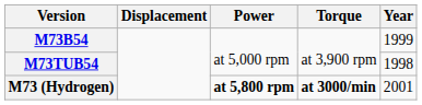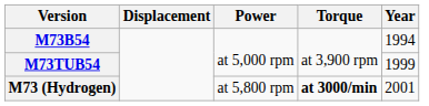 <table class= "wikitable sortable">
 <tr>
 <th>Version</th>
 <th>Displacement</th>
 <th>Power</th>
 <th>Torque</th>
 <th>Year</th>
 </tr>
 <tr>
 <th><a href='#'>M73B54</a></th>
 <td rowspan=3></td>
 <td rowspan=2> <br> at 5,000 rpm</td>
 <td rowspan=2> <br> at 3,900 rpm</td>
+<td>1994</td>
+</tr>
+<tr>
+<th><a href='#'>M73TUB54</a></th>
 <td>1999</td>
 </tr>
 <tr>
-<th><a href='#'>M73TUB54</a></th>
-<td>1998</td>
-</tr>
-<tr>
 <th>M73 (Hydrogen)</th>
-<td><strong> at 5,800 rpm</strong></td>
+<td> at 5,800 rpm</td>
 <td><strong> at 3000/min</strong></td>
 <td>2001</td>
 </tr>
 </table>
